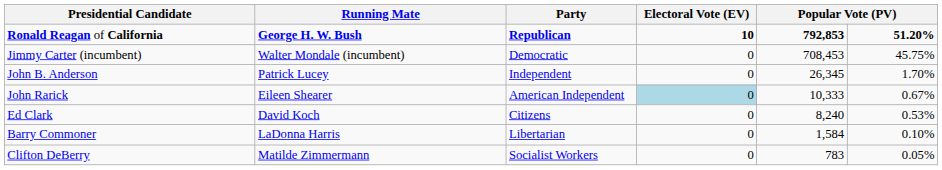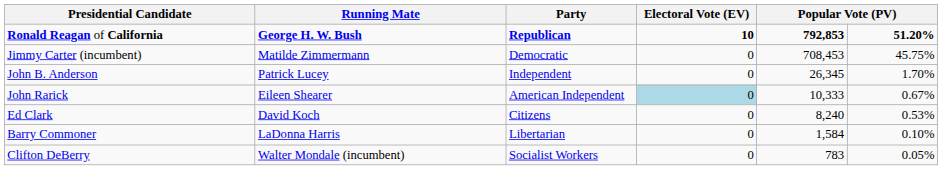 <table class="wikitable">
 <tr>
 <th width="25%">Presidential Candidate</th>
 <th width="25%"><a href='#'>Running Mate</a></th>
 <th width="13%">Party</th>
 <th width="12%">Electoral Vote (EV)</th>
 <th colspan="2" width="18%">Popular Vote (PV)</th>
 </tr>
 <tr>
 <td><strong><a href='#'>Ronald Reagan</a></strong> of <strong>California</strong></td>
 <td><strong><a href='#'>George H. W. Bush</a></strong></td>
 <td><strong><a href='#'>Republican</a></strong></td>
 <td align="right"><strong>10</strong></td>
 <td align="right"><strong>792,853</strong></td>
 <td align="right"><strong>51.20%</strong></td>
 </tr>
 <tr>
 <td><a href='#'>Jimmy Carter</a> (incumbent)</td>
-<td><a href='#'>Walter Mondale</a> (incumbent)</td>
+<td><a href='#'>Matilde Zimmermann</a></td>
 <td><a href='#'>Democratic</a></td>
 <td align="right">0</td>
 <td align="right">708,453</td>
 <td align="right">45.75%</td>
 </tr>
 <tr>
 <td><a href='#'>John B. Anderson</a></td>
 <td><a href='#'>Patrick Lucey</a></td>
 <td><a href='#'>Independent</a></td>
 <td align="right">0</td>
 <td align="right">26,345</td>
 <td align="right">1.70%</td>
 </tr>
 <tr>
 <td><a href='#'>John Rarick</a></td>
 <td><a href='#'>Eileen Shearer</a></td>
 <td><a href='#'>American Independent</a></td>
 <td align="right" style="background: lightblue;">0</td>
 <td align="right">10,333</td>
 <td align="right">0.67%</td>
 </tr>
 <tr>
 <td><a href='#'>Ed Clark</a></td>
 <td><a href='#'>David Koch</a></td>
 <td><a href='#'>Citizens</a></td>
 <td align="right">0</td>
 <td align="right">8,240</td>
 <td align="right">0.53%</td>
 </tr>
 <tr>
 <td><a href='#'>Barry Commoner</a></td>
 <td><a href='#'>LaDonna Harris</a></td>
 <td><a href='#'>Libertarian</a></td>
 <td align="right">0</td>
 <td align="right">1,584</td>
 <td align="right">0.10%</td>
 </tr>
 <tr>
 <td><a href='#'>Clifton DeBerry</a></td>
-<td><a href='#'>Matilde Zimmermann</a></td>
+<td><a href='#'>Walter Mondale</a> (incumbent)</td>
 <td><a href='#'>Socialist Workers</a></td>
 <td align="right">0</td>
 <td align="right">783</td>
 <td align="right">0.05%</td>
 </tr>
 </table>
